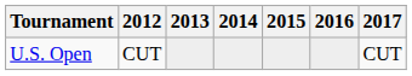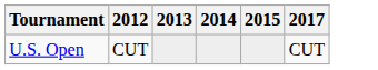 <table class="wikitable" style="font-size:95%;text-align:center;">
 <tr>
 <th>Tournament</th>
 <th>2012</th>
 <th>2013</th>
 <th>2014</th>
 <th>2015</th>
-<th>2016</th>
 <th>2017</th>
 </tr>
 <tr>
 <td align=left><a href='#'>U.S. Open</a></td>
 <td>CUT</td>
 <td style="background:#eeeeee;"></td>
 <td style="background:#eeeeee;"></td>
 <td style="background:#eeeeee;"></td>
-<td style="background:#eeeeee;"></td>
 <td>CUT</td>
 </tr>
 </table>
